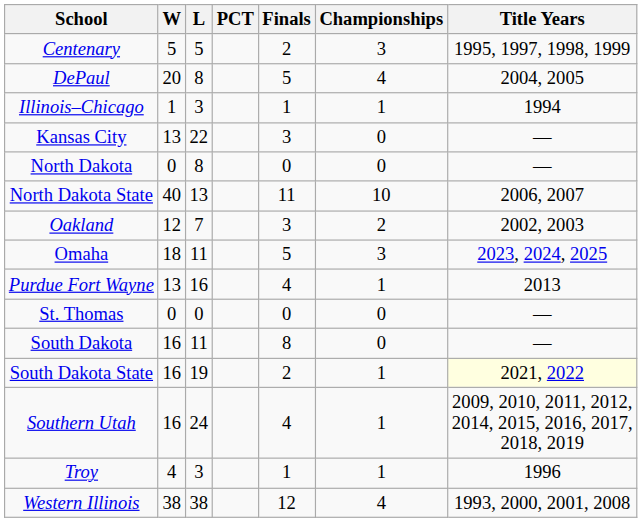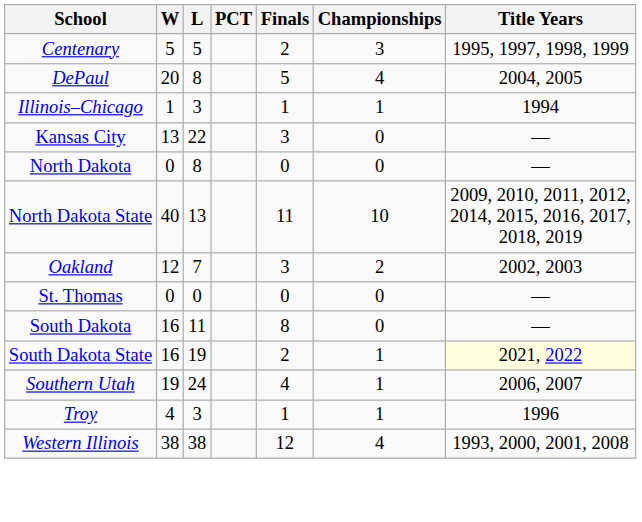 <table class="wikitable sortable" style="text-align:center">
 <tr>
 <th>School</th>
 <th>W</th>
 <th>L</th>
 <th>PCT</th>
 <th>Finals</th>
 <th>Championships</th>
 <th>Title Years</th>
 </tr>
 <tr>
 <td><em><a href='#'>Centenary</a></em></td>
 <td>5</td>
 <td>5</td>
 <td></td>
 <td>2</td>
 <td>3</td>
 <td>1995, 1997, 1998, 1999</td>
 </tr>
 <tr>
 <td><em><a href='#'>DePaul</a></em></td>
 <td>20</td>
 <td>8</td>
 <td></td>
 <td>5</td>
 <td>4</td>
 <td>2004, 2005</td>
 </tr>
 <tr>
 <td><em><a href='#'>Illinois–Chicago</a></em></td>
 <td>1</td>
 <td>3</td>
 <td></td>
 <td>1</td>
 <td>1</td>
 <td>1994</td>
 </tr>
 <tr>
 <td><a href='#'>Kansas City</a></td>
 <td>13</td>
 <td>22</td>
 <td></td>
 <td>3</td>
 <td>0</td>
 <td>—</td>
 </tr>
 <tr>
 <td><a href='#'>North Dakota</a></td>
 <td>0</td>
 <td>8</td>
 <td></td>
 <td>0</td>
 <td>0</td>
 <td>—</td>
 </tr>
 <tr>
 <td><a href='#'>North Dakota State</a></td>
 <td>40</td>
 <td>13</td>
 <td></td>
 <td>11</td>
 <td>10</td>
-<td>2006, 2007</td>
+<td>2009, 2010, 2011, 2012,<br>2014, 2015, 2016, 2017,<br>2018, 2019</td>
 </tr>
 <tr>
 <td><em><a href='#'>Oakland</a></em></td>
 <td>12</td>
 <td>7</td>
 <td></td>
 <td>3</td>
 <td>2</td>
 <td>2002, 2003</td>
-</tr>
-<tr>
-<td><a href='#'>Omaha</a></td>
-<td>18</td>
-<td>11</td>
-<td></td>
-<td>5</td>
-<td>3</td>
-<td><a href='#'>2023</a>, <a href='#'>2024</a>, <a href='#'>2025</a></td>
-</tr>
-<tr>
-<td><em><a href='#'>Purdue Fort Wayne</a></em></td>
-<td>13</td>
-<td>16</td>
-<td></td>
-<td>4</td>
-<td>1</td>
-<td>2013</td>
 </tr>
 <tr>
 <td><a href='#'>St. Thomas</a></td>
 <td>0</td>
 <td>0</td>
 <td></td>
 <td>0</td>
 <td>0</td>
 <td>—</td>
 </tr>
 <tr>
 <td><a href='#'>South Dakota</a></td>
 <td>16</td>
 <td>11</td>
 <td></td>
 <td>8</td>
 <td>0</td>
 <td>—</td>
 </tr>
 <tr>
 <td><a href='#'>South Dakota State</a></td>
 <td>16</td>
 <td>19</td>
 <td></td>
 <td>2</td>
 <td>1</td>
 <td style="background: lightyellow;">2021, <a href='#'>2022</a></td>
 </tr>
 <tr>
 <td><em><a href='#'>Southern Utah</a></em></td>
-<td>16</td>
+<td>19</td>
 <td>24</td>
 <td></td>
 <td>4</td>
 <td>1</td>
-<td>2009, 2010, 2011, 2012,<br>2014, 2015, 2016, 2017,<br>2018, 2019</td>
+<td>2006, 2007</td>
 </tr>
 <tr>
 <td><em><a href='#'>Troy</a></em></td>
 <td>4</td>
 <td>3</td>
 <td></td>
 <td>1</td>
 <td>1</td>
 <td>1996</td>
 </tr>
 <tr>
 <td><em><a href='#'>Western Illinois</a></em></td>
 <td>38</td>
 <td>38</td>
 <td></td>
 <td>12</td>
 <td>4</td>
 <td>1993, 2000, 2001, 2008</td>
 </tr>
 </table>
